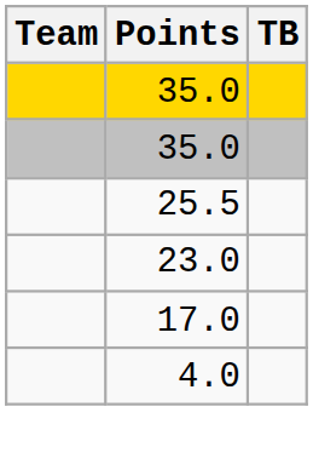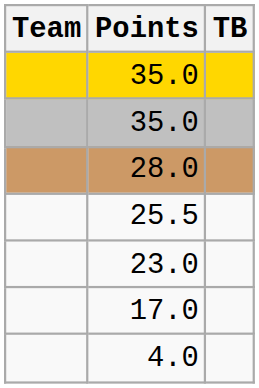 <table class=wikitable>
 <tr>
 <th>Team</th>
 <th>Points</th>
 <th>TB</th>
 </tr>
 <tr bgcolor=gold>
 <td></td>
 <td align=right>35.0</td>
 <td></td>
 </tr>
 <tr bgcolor=silver>
 <td></td>
 <td align=right>35.0</td>
+<td></td>
+</tr>
+<tr bgcolor=cc9966>
+<td></td>
+<td align=right>28.0</td>
 <td></td>
 </tr>
 <tr>
 <td></td>
 <td align=right>25.5</td>
 <td></td>
 </tr>
 <tr>
 <td></td>
 <td align=right>23.0</td>
 <td></td>
 </tr>
 <tr>
 <td></td>
 <td align=right>17.0</td>
 <td></td>
 </tr>
 <tr>
 <td></td>
 <td align=right>4.0</td>
 <td></td>
 </tr>
 </table>
